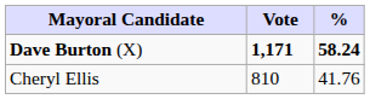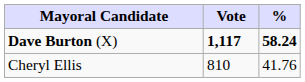 <table class="wikitable">
 <tr>
 <th style="background:#ddf; width:200px;">Mayoral Candidate</th>
 <th style="background:#ddf; width:50px;">Vote</th>
 <th style="background:#ddf; width:30px;">%</th>
 </tr>
 <tr>
 <td><strong>Dave Burton</strong> (X)</td>
-<td><strong>1,171</strong></td>
+<td><strong>1,117</strong></td>
 <td><strong>58.24</strong></td>
 </tr>
 <tr>
 <td>Cheryl Ellis</td>
 <td>810</td>
 <td>41.76</td>
 </tr>
 </table>
